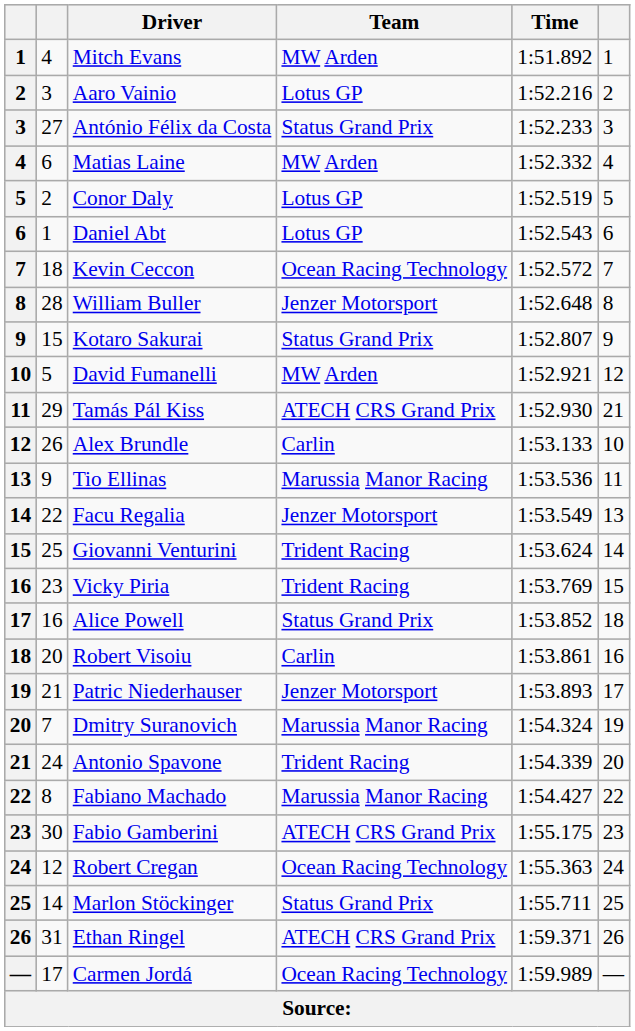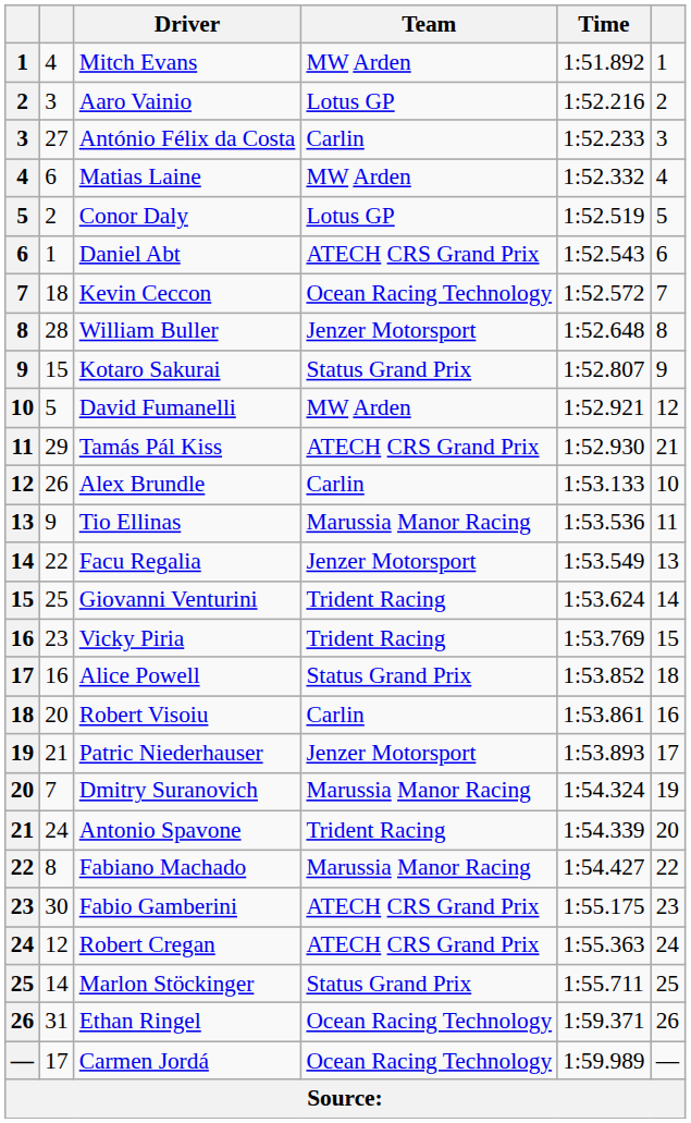 <table class="wikitable" style="font-size:85%">
 <tr>
 <th></th>
 <th></th>
 <th>Driver</th>
 <th>Team</th>
 <th>Time</th>
 <th></th>
 </tr>
 <tr>
 <th>1</th>
 <td>4</td>
 <td> <a href='#'>Mitch Evans</a></td>
 <td><a href='#'>MW</a> <a href='#'>Arden</a></td>
 <td>1:51.892</td>
 <td>1</td>
 </tr>
 <tr>
 <th>2</th>
 <td>3</td>
 <td> <a href='#'>Aaro Vainio</a></td>
 <td><a href='#'>Lotus GP</a></td>
 <td>1:52.216</td>
 <td>2</td>
 </tr>
 <tr>
 <th>3</th>
 <td>27</td>
 <td> <a href='#'>António Félix da Costa</a></td>
-<td><a href='#'>Status Grand Prix</a></td>
+<td><a href='#'>Carlin</a></td>
 <td>1:52.233</td>
 <td>3</td>
 </tr>
 <tr>
 <th>4</th>
 <td>6</td>
 <td> <a href='#'>Matias Laine</a></td>
 <td><a href='#'>MW</a> <a href='#'>Arden</a></td>
 <td>1:52.332</td>
 <td>4</td>
 </tr>
 <tr>
 <th>5</th>
 <td>2</td>
 <td> <a href='#'>Conor Daly</a></td>
 <td><a href='#'>Lotus GP</a></td>
 <td>1:52.519</td>
 <td>5</td>
 </tr>
 <tr>
 <th>6</th>
 <td>1</td>
 <td> <a href='#'>Daniel Abt</a></td>
-<td><a href='#'>Lotus GP</a></td>
+<td><a href='#'>ATECH</a> <a href='#'>CRS Grand Prix</a></td>
 <td>1:52.543</td>
 <td>6</td>
 </tr>
 <tr>
 <th>7</th>
 <td>18</td>
 <td> <a href='#'>Kevin Ceccon</a></td>
 <td><a href='#'>Ocean Racing Technology</a></td>
 <td>1:52.572</td>
 <td>7</td>
 </tr>
 <tr>
 <th>8</th>
 <td>28</td>
 <td> <a href='#'>William Buller</a></td>
 <td><a href='#'>Jenzer Motorsport</a></td>
 <td>1:52.648</td>
 <td>8</td>
 </tr>
 <tr>
 <th>9</th>
 <td>15</td>
 <td> <a href='#'>Kotaro Sakurai</a></td>
 <td><a href='#'>Status Grand Prix</a></td>
 <td>1:52.807</td>
 <td>9</td>
 </tr>
 <tr>
 <th>10</th>
 <td>5</td>
 <td> <a href='#'>David Fumanelli</a></td>
 <td><a href='#'>MW</a> <a href='#'>Arden</a></td>
 <td>1:52.921</td>
 <td>12</td>
 </tr>
 <tr>
 <th>11</th>
 <td>29</td>
 <td> <a href='#'>Tamás Pál Kiss</a></td>
 <td><a href='#'>ATECH</a> <a href='#'>CRS Grand Prix</a></td>
 <td>1:52.930</td>
 <td>21</td>
 </tr>
 <tr>
 <th>12</th>
 <td>26</td>
 <td> <a href='#'>Alex Brundle</a></td>
 <td><a href='#'>Carlin</a></td>
 <td>1:53.133</td>
 <td>10</td>
 </tr>
 <tr>
 <th>13</th>
 <td>9</td>
 <td> <a href='#'>Tio Ellinas</a></td>
 <td><a href='#'>Marussia</a> <a href='#'>Manor Racing</a></td>
 <td>1:53.536</td>
 <td>11</td>
 </tr>
 <tr>
 <th>14</th>
 <td>22</td>
 <td> <a href='#'>Facu Regalia</a></td>
 <td><a href='#'>Jenzer Motorsport</a></td>
 <td>1:53.549</td>
 <td>13</td>
 </tr>
 <tr>
 <th>15</th>
 <td>25</td>
 <td> <a href='#'>Giovanni Venturini</a></td>
 <td><a href='#'>Trident Racing</a></td>
 <td>1:53.624</td>
 <td>14</td>
 </tr>
 <tr>
 <th>16</th>
 <td>23</td>
 <td> <a href='#'>Vicky Piria</a></td>
 <td><a href='#'>Trident Racing</a></td>
 <td>1:53.769</td>
 <td>15</td>
 </tr>
 <tr>
 <th>17</th>
 <td>16</td>
 <td> <a href='#'>Alice Powell</a></td>
 <td><a href='#'>Status Grand Prix</a></td>
 <td>1:53.852</td>
 <td>18</td>
 </tr>
 <tr>
 <th>18</th>
 <td>20</td>
 <td> <a href='#'>Robert Visoiu</a></td>
 <td><a href='#'>Carlin</a></td>
 <td>1:53.861</td>
 <td>16</td>
 </tr>
 <tr>
 <th>19</th>
 <td>21</td>
 <td> <a href='#'>Patric Niederhauser</a></td>
 <td><a href='#'>Jenzer Motorsport</a></td>
 <td>1:53.893</td>
 <td>17</td>
 </tr>
 <tr>
 <th>20</th>
 <td>7</td>
 <td> <a href='#'>Dmitry Suranovich</a></td>
 <td><a href='#'>Marussia</a> <a href='#'>Manor Racing</a></td>
 <td>1:54.324</td>
 <td>19</td>
 </tr>
 <tr>
 <th>21</th>
 <td>24</td>
 <td> <a href='#'>Antonio Spavone</a></td>
 <td><a href='#'>Trident Racing</a></td>
 <td>1:54.339</td>
 <td>20</td>
 </tr>
 <tr>
 <th>22</th>
 <td>8</td>
 <td> <a href='#'>Fabiano Machado</a></td>
 <td><a href='#'>Marussia</a> <a href='#'>Manor Racing</a></td>
 <td>1:54.427</td>
 <td>22</td>
 </tr>
 <tr>
 <th>23</th>
 <td>30</td>
 <td> <a href='#'>Fabio Gamberini</a></td>
 <td><a href='#'>ATECH</a> <a href='#'>CRS Grand Prix</a></td>
 <td>1:55.175</td>
 <td>23</td>
 </tr>
 <tr>
 <th>24</th>
 <td>12</td>
 <td> <a href='#'>Robert Cregan</a></td>
-<td><a href='#'>Ocean Racing Technology</a></td>
+<td><a href='#'>ATECH</a> <a href='#'>CRS Grand Prix</a></td>
 <td>1:55.363</td>
 <td>24</td>
 </tr>
 <tr>
 <th>25</th>
 <td>14</td>
 <td> <a href='#'>Marlon Stöckinger</a></td>
 <td><a href='#'>Status Grand Prix</a></td>
 <td>1:55.711</td>
 <td>25</td>
 </tr>
 <tr>
 <th>26</th>
 <td>31</td>
 <td> <a href='#'>Ethan Ringel</a></td>
-<td><a href='#'>ATECH</a> <a href='#'>CRS Grand Prix</a></td>
+<td><a href='#'>Ocean Racing Technology</a></td>
 <td>1:59.371</td>
 <td>26</td>
 </tr>
 <tr>
 <th>—</th>
 <td>17</td>
 <td> <a href='#'>Carmen Jordá</a></td>
 <td><a href='#'>Ocean Racing Technology</a></td>
 <td>1:59.989</td>
 <td>—</td>
 </tr>
 <tr>
 <th colspan=8>Source:</th>
 </tr>
 </table>
